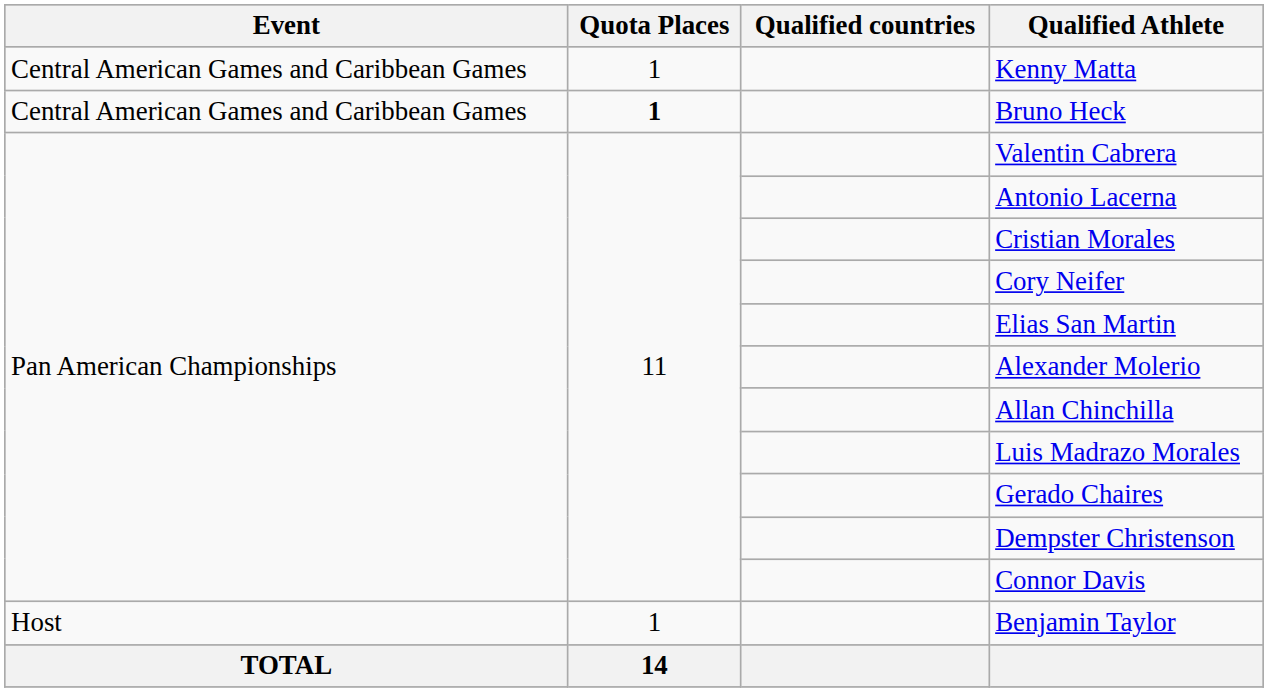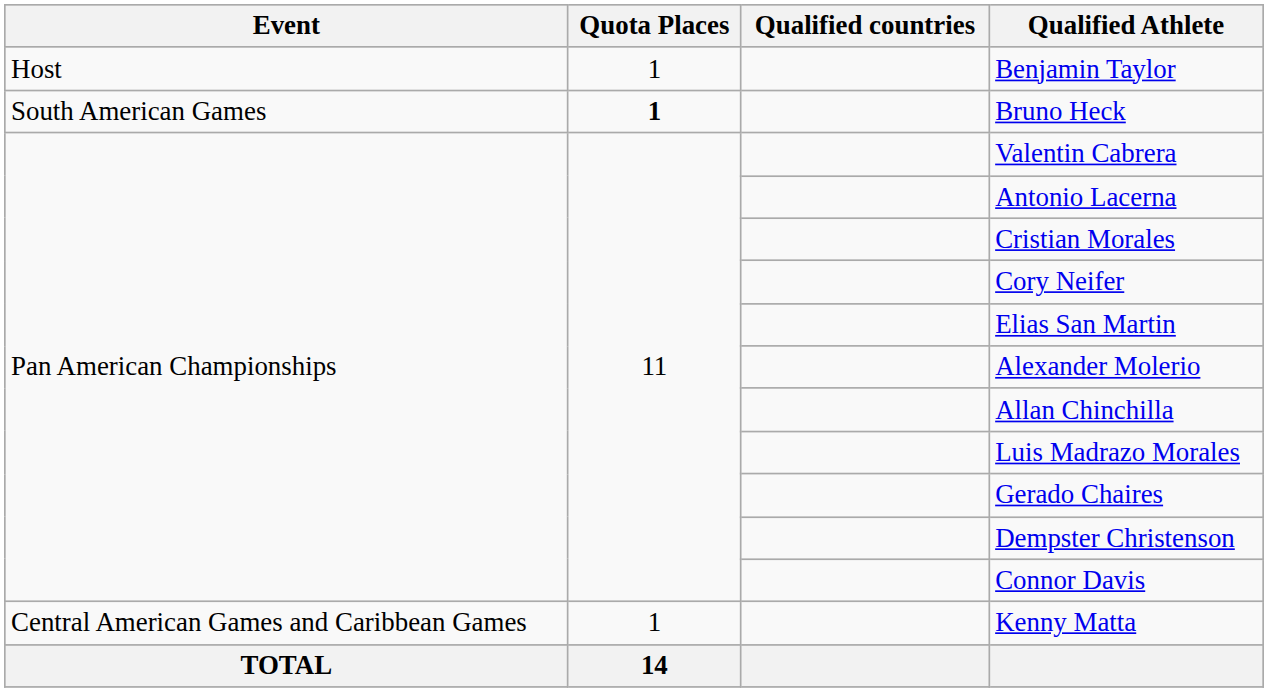 <table class=wikitable style="text-align:left" width=750>
 <tr>
 <th>Event</th>
 <th>Quota Places</th>
 <th>Qualified countries</th>
 <th>Qualified Athlete</th>
 </tr>
 <tr>
-<td>Central American Games and Caribbean Games</td>
+<td>Host</td>
 <td align=center>1</td>
 <td></td>
-<td><a href='#'>Kenny Matta</a></td>
+<td><a href='#'>Benjamin Taylor</a></td>
 </tr>
 <tr>
-<td>Central American Games and Caribbean Games</td>
+<td>South American Games</td>
 <td align=center><strong>1</strong></td>
 <td></td>
 <td><a href='#'>Bruno Heck</a></td>
 </tr>
 <tr>
 <td rowspan="11">Pan American Championships</td>
 <td align=center rowspan="11">11</td>
 <td></td>
 <td><a href='#'>Valentin Cabrera</a></td>
 </tr>
 <tr>
 <td></td>
 <td><a href='#'>Antonio Lacerna</a></td>
 </tr>
 <tr>
 <td></td>
 <td><a href='#'>Cristian Morales</a></td>
 </tr>
 <tr>
 <td></td>
 <td><a href='#'>Cory Neifer</a></td>
 </tr>
 <tr>
 <td></td>
 <td><a href='#'>Elias San Martin</a></td>
 </tr>
 <tr>
 <td></td>
 <td><a href='#'>Alexander Molerio</a></td>
 </tr>
 <tr>
 <td></td>
 <td><a href='#'>Allan Chinchilla</a></td>
 </tr>
 <tr>
 <td></td>
 <td><a href='#'>Luis Madrazo Morales</a></td>
 </tr>
 <tr>
 <td></td>
 <td><a href='#'>Gerado Chaires</a></td>
 </tr>
 <tr>
 <td></td>
 <td><a href='#'>Dempster Christenson</a></td>
 </tr>
 <tr>
 <td></td>
 <td><a href='#'>Connor Davis</a></td>
 </tr>
 <tr>
-<td>Host</td>
+<td>Central American Games and Caribbean Games</td>
 <td align=center>1</td>
 <td></td>
-<td><a href='#'>Benjamin Taylor</a></td>
+<td><a href='#'>Kenny Matta</a></td>
 </tr>
 <tr>
 <th>TOTAL</th>
 <th>14</th>
 <th></th>
 <th></th>
 </tr>
 </table>
